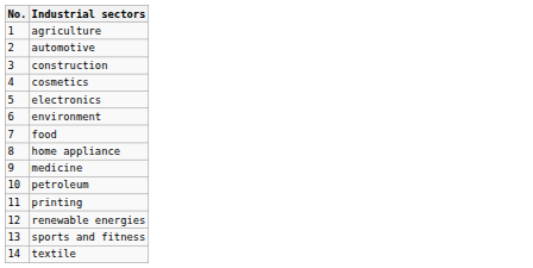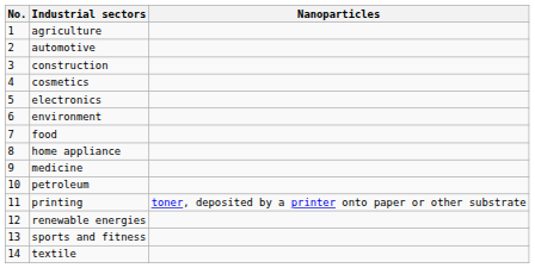 <table class="wikitable">
 <tr>
 <th>No.</th>
 <th>Industrial sectors</th>
+<th>Nanoparticles</th>
 </tr>
 <tr>
 <td>1</td>
 <td>agriculture</td>
+<td></td>
 </tr>
 <tr>
 <td>2</td>
 <td>automotive</td>
+<td></td>
 </tr>
 <tr>
 <td>3</td>
 <td>construction</td>
+<td></td>
 </tr>
 <tr>
 <td>4</td>
 <td>cosmetics</td>
+<td></td>
 </tr>
 <tr>
 <td>5</td>
 <td>electronics</td>
+<td></td>
 </tr>
 <tr>
 <td>6</td>
 <td>environment</td>
+<td></td>
 </tr>
 <tr>
 <td>7</td>
 <td>food</td>
+<td></td>
 </tr>
 <tr>
 <td>8</td>
 <td>home appliance</td>
+<td></td>
 </tr>
 <tr>
 <td>9</td>
 <td>medicine</td>
+<td></td>
 </tr>
 <tr>
 <td>10</td>
 <td>petroleum</td>
+<td></td>
 </tr>
 <tr>
 <td>11</td>
 <td>printing</td>
+<td><a href='#'>toner</a>, deposited by a <a href='#'>printer</a> onto paper or other substrate</td>
 </tr>
 <tr>
 <td>12</td>
 <td>renewable energies</td>
+<td></td>
 </tr>
 <tr>
 <td>13</td>
 <td>sports and fitness</td>
+<td></td>
 </tr>
 <tr>
 <td>14</td>
 <td>textile</td>
+<td></td>
 </tr>
 </table>
